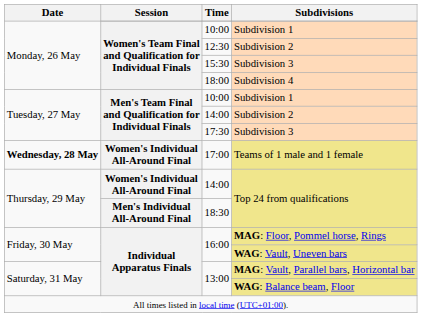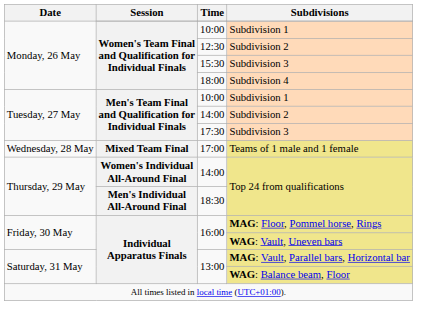 <table class="wikitable">
 <tr>
 <th>Date</th>
 <th>Session</th>
 <th>Time</th>
 <th>Subdivisions</th>
 </tr>
 <tr>
 <td rowspan=5>Monday, 26 May</td>
 </tr>
 <tr>
 <th rowspan=4>Women's Team Final<br>and Qualification for<br>Individual Finals</th>
 <td>10:00</td>
 <td bgcolor="#ffdab9">Subdivision 1</td>
 </tr>
 <tr>
 <td>12:30</td>
 <td bgcolor="#ffdab9">Subdivision 2</td>
 </tr>
 <tr>
 <td>15:30</td>
 <td bgcolor="#ffdab9">Subdivision 3</td>
 </tr>
 <tr>
 <td>18:00</td>
 <td bgcolor="#ffdab9">Subdivision 4</td>
 </tr>
 <tr>
 <td rowspan=3>Tuesday, 27 May</td>
 <th rowspan=3>Men's Team Final<br>and Qualification for<br>Individual Finals</th>
 <td>10:00</td>
 <td bgcolor="#ffdab9">Subdivision 1</td>
 </tr>
 <tr>
 <td>14:00</td>
 <td bgcolor="#ffdab9">Subdivision 2</td>
 </tr>
 <tr>
 <td>17:30</td>
 <td bgcolor="#ffdab9">Subdivision 3</td>
 </tr>
 <tr>
-<td><strong>Wednesday, 28 May</strong></td>
-<th>Women's Individual<br>All-Around Final</th>
+<td>Wednesday, 28 May</td>
+<th>Mixed Team Final</th>
 <td>17:00</td>
 <td rowspan="1" bgcolor="#f0e68c">Teams of 1 male and 1 female</td>
 </tr>
 <tr>
 <td rowspan="2">Thursday, 29 May</td>
 <th>Women's Individual<br>All-Around Final</th>
 <td>14:00</td>
 <td rowspan="2" bgcolor="#f0e68c">Top 24 from qualifications</td>
 </tr>
 <tr>
 <th>Men's Individual<br>All-Around Final</th>
 <td>18:30</td>
 </tr>
 <tr>
 <td rowspan=2>Friday, 30 May</td>
 <th rowspan=4 bgcolor="#f0e68c">Individual<br>Apparatus Finals</th>
 <td rowspan=2>16:00</td>
 <td bgcolor="#f0e68c"><strong>MAG</strong>: <a href='#'>Floor</a>, <a href='#'>Pommel horse</a>, <a href='#'>Rings</a></td>
 </tr>
 <tr>
 <td bgcolor="#f0e68c"><strong>WAG</strong>: <a href='#'>Vault</a>, <a href='#'>Uneven bars</a></td>
 </tr>
 <tr>
 <td rowspan=2>Saturday, 31 May</td>
 <td rowspan=2>13:00</td>
 <td bgcolor="#f0e68c"><strong>MAG</strong>: <a href='#'>Vault</a>, <a href='#'>Parallel bars</a>, <a href='#'>Horizontal bar</a></td>
 </tr>
 <tr>
 <td bgcolor="#f0e68c"><strong>WAG</strong>: <a href='#'>Balance beam</a>, <a href='#'>Floor</a></td>
 </tr>
 <tr>
 <td colspan=4 align=center><small> All times listed in <a href='#'>local time</a> (<a href='#'>UTC+01:00</a>).</small></td>
 </tr>
 </table>
